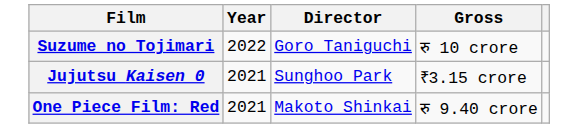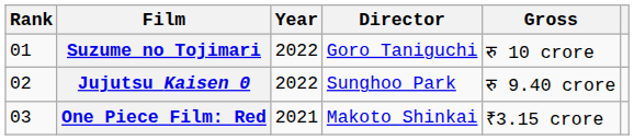 <table class="wikitable sortable plainrowheaders" style="margin:auto; margin:auto;">
 <tr>
+<th scope="col">Rank</th>
 <th scope="col">Film</th>
 <th scope="col">Year</th>
 <th scope="col">Director</th>
 <th scope="col">Gross</th>
 <th scope="col" class="unsortable"></th>
 </tr>
 <tr>
+<td>01</td>
 <th scope="row"><a href='#'>Suzume no Tojimari</a></th>
 <td>2022</td>
 <td><a href='#'>Goro Taniguchi</a></td>
 <td>रु 10 crore</td>
 <td></td>
 </tr>
 <tr>
+<td>02</td>
 <th scope="row"><a href='#'>Jujutsu <em>Kaisen 0</em></a></th>
+<td>2022</td>
+<td><a href='#'>Sunghoo Park</a></td>
+<td>रु 9.40 crore</td>
+<td></td>
+</tr>
+<tr>
+<td>03</td>
+<th><a href='#'>One Piece Film: Red</a></th>
 <td>2021</td>
-<td><a href='#'>Sunghoo Park</a></td>
+<td><a href='#'>Makoto Shinkai</a></td>
 <td>₹3.15 crore</td>
 <td></td>
 </tr>
-<tr>
-<th><a href='#'>One Piece Film: Red</a></th>
-<td>2021</td>
-<td><a href='#'>Makoto Shinkai</a></td>
-<td>रु 9.40 crore</td>
-<td></td>
-</tr>
 </table>
